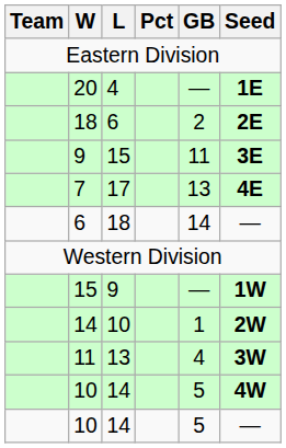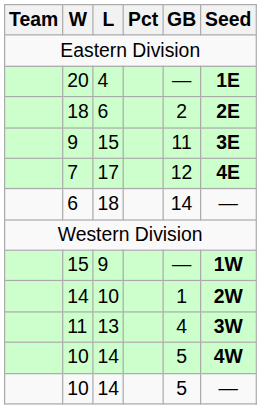 <table class=wikitable>
 <tr>
 <th>Team</th>
 <th>W</th>
 <th>L</th>
 <th>Pct</th>
 <th>GB</th>
 <th>Seed</th>
 </tr>
 <tr>
 <td colspan=6 style="text-align:center;">Eastern Division</td>
 </tr>
 <tr bgcolor=ccffcc>
 <td></td>
 <td>20</td>
 <td>4</td>
 <td></td>
 <td style="text-align:center;">—</td>
 <td style="text-align:center;"><strong>1E</strong></td>
 </tr>
 <tr bgcolor=ccffcc>
 <td></td>
 <td>18</td>
 <td>6</td>
 <td></td>
 <td style="text-align:center;">2</td>
 <td style="text-align:center;"><strong>2E</strong></td>
 </tr>
 <tr bgcolor=ccffcc>
 <td></td>
 <td>9</td>
 <td>15</td>
 <td></td>
 <td style="text-align:center;">11</td>
 <td style="text-align:center;"><strong>3E</strong></td>
 </tr>
 <tr bgcolor=ccffcc>
 <td></td>
 <td>7</td>
 <td>17</td>
 <td></td>
-<td style="text-align:center;">13</td>
+<td style="text-align:center;">12</td>
 <td style="text-align:center;"><strong>4E</strong></td>
 </tr>
 <tr>
 <td></td>
 <td>6</td>
 <td>18</td>
 <td></td>
 <td style="text-align:center;">14</td>
 <td style="text-align:center;">—</td>
 </tr>
 <tr>
 <td colspan=6 style="text-align:center;">Western Division</td>
 </tr>
 <tr bgcolor=ccffcc>
 <td></td>
 <td>15</td>
 <td>9</td>
 <td></td>
 <td style="text-align:center;">—</td>
 <td style="text-align:center;"><strong>1W</strong></td>
 </tr>
 <tr bgcolor=ccffcc>
 <td></td>
 <td>14</td>
 <td>10</td>
 <td></td>
 <td style="text-align:center;">1</td>
 <td style="text-align:center;"><strong>2W</strong></td>
 </tr>
 <tr bgcolor=ccffcc>
 <td></td>
 <td>11</td>
 <td>13</td>
 <td></td>
 <td style="text-align:center;">4</td>
 <td style="text-align:center;"><strong>3W</strong></td>
 </tr>
 <tr bgcolor=ccffcc>
 <td></td>
 <td>10</td>
 <td>14</td>
 <td></td>
 <td style="text-align:center;">5</td>
 <td style="text-align:center;"><strong>4W</strong></td>
 </tr>
 <tr>
 <td></td>
 <td>10</td>
 <td>14</td>
 <td></td>
 <td style="text-align:center;">5</td>
 <td style="text-align:center;">—</td>
 </tr>
 </table>
